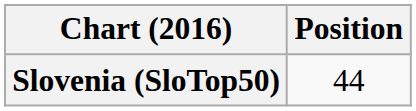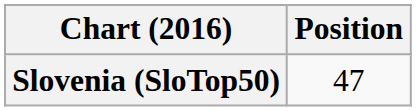 <table class="wikitable plainrowheaders" style="text-align:center;">
 <tr>
 <th scope="col">Chart (2016)</th>
 <th scope="col">Position</th>
 </tr>
 <tr>
 <th scope="row">Slovenia (SloTop50)</th>
-<td>44</td>
+<td>47</td>
 </tr>
 </table>
